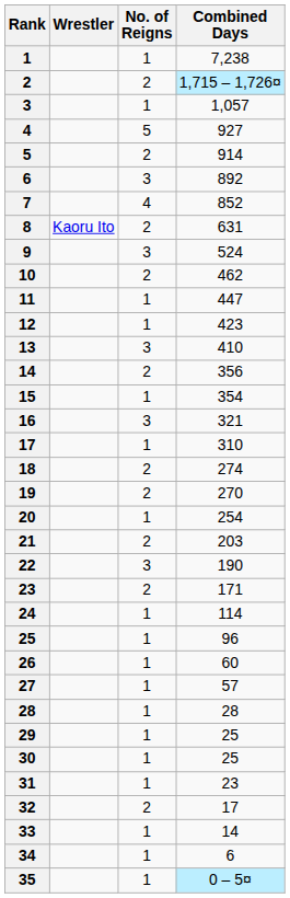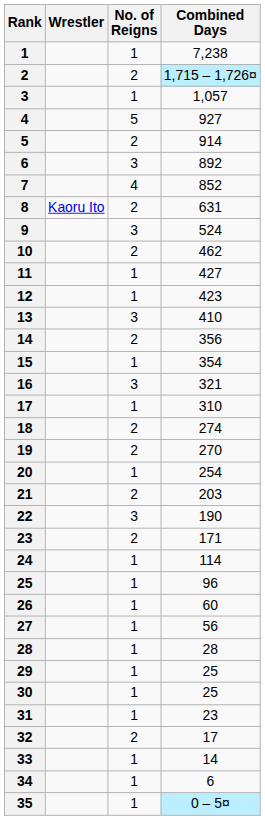 <table class="wikitable sortable" style="text-align: center">
 <tr>
 <th>Rank</th>
 <th>Wrestler</th>
 <th>No. of<br>Reigns</th>
 <th>Combined<br>Days</th>
 </tr>
 <tr>
 <th>1</th>
 <td></td>
 <td>1</td>
 <td>7,238</td>
 </tr>
 <tr>
 <th>2</th>
 <td></td>
 <td>2</td>
 <td style="background-color:#bbeeff">1,715 – 1,726¤</td>
 </tr>
 <tr>
 <th>3</th>
 <td></td>
 <td>1</td>
 <td>1,057</td>
 </tr>
 <tr>
 <th>4</th>
 <td></td>
 <td>5</td>
 <td>927</td>
 </tr>
 <tr>
 <th>5</th>
 <td></td>
 <td>2</td>
 <td>914</td>
 </tr>
 <tr>
 <th>6</th>
 <td></td>
 <td>3</td>
 <td>892</td>
 </tr>
 <tr>
 <th>7</th>
 <td></td>
 <td>4</td>
 <td>852</td>
 </tr>
 <tr>
 <th>8</th>
 <td><a href='#'>Kaoru Ito</a></td>
 <td>2</td>
 <td>631</td>
 </tr>
 <tr>
 <th>9</th>
 <td></td>
 <td>3</td>
 <td>524</td>
 </tr>
 <tr>
 <th>10</th>
 <td></td>
 <td>2</td>
 <td>462</td>
 </tr>
 <tr>
 <th>11</th>
 <td></td>
 <td>1</td>
-<td>447</td>
+<td>427</td>
 </tr>
 <tr>
 <th>12</th>
 <td></td>
 <td>1</td>
 <td>423</td>
 </tr>
 <tr>
 <th>13</th>
 <td></td>
 <td>3</td>
 <td>410</td>
 </tr>
 <tr>
 <th>14</th>
 <td></td>
 <td>2</td>
 <td>356</td>
 </tr>
 <tr>
 <th>15</th>
 <td></td>
 <td>1</td>
 <td>354</td>
 </tr>
 <tr>
 <th>16</th>
 <td></td>
 <td>3</td>
 <td>321</td>
 </tr>
 <tr>
 <th>17</th>
 <td></td>
 <td>1</td>
 <td>310</td>
 </tr>
 <tr>
 <th>18</th>
 <td></td>
 <td>2</td>
 <td>274</td>
 </tr>
 <tr>
 <th>19</th>
 <td></td>
 <td>2</td>
 <td>270</td>
 </tr>
 <tr>
 <th>20</th>
 <td></td>
 <td>1</td>
 <td>254</td>
 </tr>
 <tr>
 <th>21</th>
 <td></td>
 <td>2</td>
 <td>203</td>
 </tr>
 <tr>
 <th>22</th>
 <td></td>
 <td>3</td>
 <td>190</td>
 </tr>
 <tr>
 <th>23</th>
 <td></td>
 <td>2</td>
 <td>171</td>
 </tr>
 <tr>
 <th>24</th>
 <td></td>
 <td>1</td>
 <td>114</td>
 </tr>
 <tr>
 <th>25</th>
 <td></td>
 <td>1</td>
 <td>96</td>
 </tr>
 <tr>
 <th>26</th>
 <td></td>
 <td>1</td>
 <td>60</td>
 </tr>
 <tr>
 <th>27</th>
 <td></td>
 <td>1</td>
-<td>57</td>
+<td>56</td>
 </tr>
 <tr>
 <th>28</th>
 <td></td>
 <td>1</td>
 <td>28</td>
 </tr>
 <tr>
 <th>29</th>
 <td></td>
 <td>1</td>
 <td>25</td>
 </tr>
 <tr>
 <th>30</th>
 <td></td>
 <td>1</td>
 <td>25</td>
 </tr>
 <tr>
 <th>31</th>
 <td></td>
 <td>1</td>
 <td>23</td>
 </tr>
 <tr>
 <th>32</th>
 <td></td>
 <td>2</td>
 <td>17</td>
 </tr>
 <tr>
 <th>33</th>
 <td></td>
 <td>1</td>
 <td>14</td>
 </tr>
 <tr>
 <th>34</th>
 <td></td>
 <td>1</td>
 <td>6</td>
 </tr>
 <tr>
 <th>35</th>
 <td></td>
 <td>1</td>
 <td style="background-color:#bbeeff">0 – 5¤</td>
 </tr>
 </table>
